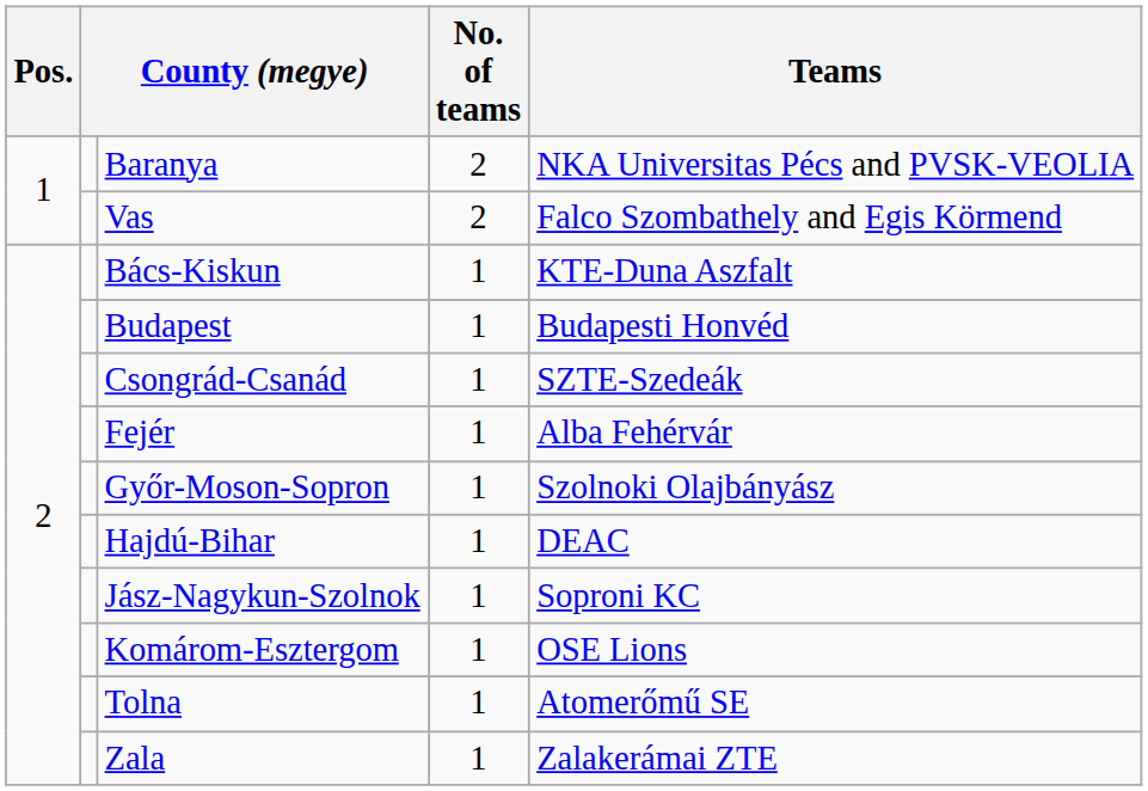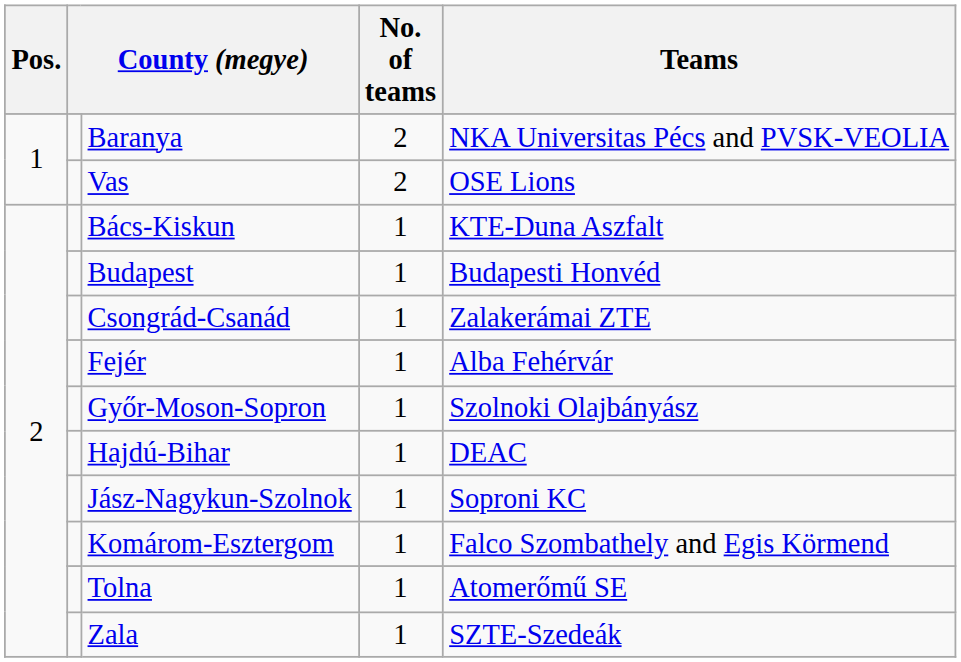 <table class="wikitable" style="float:left;margin-right:2em;">
 <tr>
 <th>Pos.</th>
 <th colspan=2><a href='#'>County</a> <em>(megye)</em></th>
 <th width=30>No. of teams</th>
 <th>Teams</th>
 </tr>
 <tr>
 <td rowspan="2" align="center">1</td>
 <td align=center></td>
 <td><a href='#'>Baranya</a></td>
 <td align="center">2</td>
 <td><a href='#'>NKA Universitas Pécs</a> and <a href='#'>PVSK-VEOLIA</a></td>
 </tr>
 <tr>
 <td align=center></td>
 <td><a href='#'>Vas</a></td>
 <td align="center">2</td>
-<td><a href='#'>Falco Szombathely</a> and <a href='#'>Egis Körmend</a></td>
+<td><a href='#'>OSE Lions</a></td>
 </tr>
 <tr>
 <td rowspan="10" align="center">2</td>
 <td align=center></td>
 <td><a href='#'>Bács-Kiskun</a></td>
 <td align="center">1</td>
 <td><a href='#'>KTE-Duna Aszfalt</a></td>
 </tr>
 <tr>
 <td align=center></td>
 <td><a href='#'>Budapest</a></td>
 <td align="center">1</td>
 <td><a href='#'>Budapesti Honvéd</a></td>
 </tr>
 <tr>
 <td align=center></td>
 <td><a href='#'>Csongrád-Csanád</a></td>
 <td align="center">1</td>
-<td><a href='#'>SZTE-Szedeák</a></td>
+<td><a href='#'>Zalakerámai ZTE</a></td>
 </tr>
 <tr>
 <td align=center></td>
 <td><a href='#'>Fejér</a></td>
 <td align="center">1</td>
 <td><a href='#'>Alba Fehérvár</a></td>
 </tr>
 <tr>
 <td align=center></td>
 <td><a href='#'>Győr-Moson-Sopron</a></td>
 <td align="center">1</td>
 <td><a href='#'>Szolnoki Olajbányász</a></td>
 </tr>
 <tr>
 <td align=center></td>
 <td><a href='#'>Hajdú-Bihar</a></td>
 <td align="center">1</td>
 <td><a href='#'>DEAC</a></td>
 </tr>
 <tr>
 <td align=center></td>
 <td><a href='#'>Jász-Nagykun-Szolnok</a></td>
 <td align="center">1</td>
 <td><a href='#'>Soproni KC</a></td>
 </tr>
 <tr>
 <td align=center></td>
 <td><a href='#'>Komárom-Esztergom</a></td>
 <td align="center">1</td>
-<td><a href='#'>OSE Lions</a></td>
+<td><a href='#'>Falco Szombathely</a> and <a href='#'>Egis Körmend</a></td>
 </tr>
 <tr>
 <td align=center></td>
 <td><a href='#'>Tolna</a></td>
 <td align="center">1</td>
 <td><a href='#'>Atomerőmű SE</a></td>
 </tr>
 <tr>
 <td align=center></td>
 <td><a href='#'>Zala</a></td>
 <td align="center">1</td>
-<td><a href='#'>Zalakerámai ZTE</a></td>
+<td><a href='#'>SZTE-Szedeák</a></td>
 </tr>
 </table>
